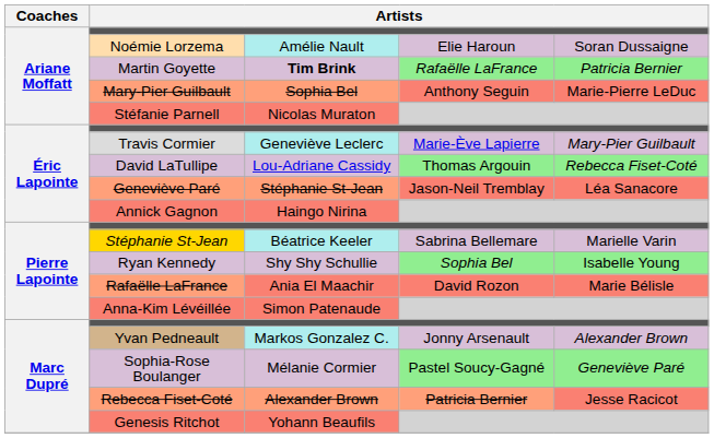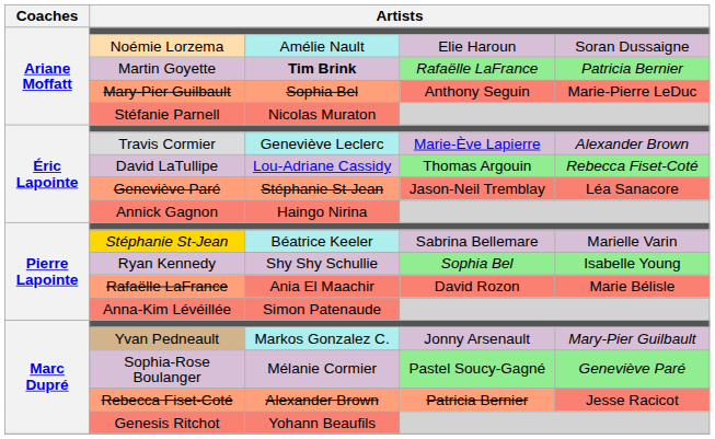 <table class="wikitable" style="text-align:center; line-height:17px; width:60%;">
 <tr>
 <th scope="col" width="12%">Coaches</th>
 <th scope="col" width="88%" colspan="4">Artists</th>
 </tr>
 <tr>
 <th rowspan="5"><a href='#'>Ariane Moffatt</a></th>
 <td colspan="4" style="background:#555555;"></td>
 </tr>
 <tr>
 <td style="background:navajowhite; width:22%">Noémie Lorzema</td>
 <td style="Background:paleturquoise; width:22%">Amélie Nault</td>
 <td style="background:thistle; width:22%">Elie Haroun</td>
 <td style="background:thistle; width:22%">Soran Dussaigne</td>
 </tr>
 <tr>
 <td style="background:thistle">Martin Goyette</td>
 <td style="background:thistle "><strong>Tim Brink</strong></td>
 <td style="background:lightgreen"><em>Rafaëlle LaFrance</em></td>
 <td style="background:lightgreen"><em>Patricia Bernier</em></td>
 </tr>
 <tr>
 <td style="background:lightsalmon"><s>Mary-Pier Guilbault</s></td>
 <td style="background:lightsalmon"><s>Sophia Bel</s></td>
 <td style="background:salmon">Anthony Seguin</td>
 <td style="background:salmon">Marie-Pierre LeDuc</td>
 </tr>
 <tr>
 <td style="background:salmon">Stéfanie Parnell</td>
 <td style="background:salmon">Nicolas Muraton</td>
 <td style="background:lightgray" colspan="2"></td>
 </tr>
 <tr>
 <th rowspan="5"><a href='#'>Éric Lapointe</a></th>
 <td colspan="4" style="background:#555555;"></td>
 </tr>
 <tr>
 <td style="background:gainsboro">Travis Cormier</td>
 <td style ="background:paleturquoise">Geneviève Leclerc</td>
 <td style="background:thistle"><a href='#'>Marie-Ève Lapierre</a></td>
-<td style="background:thistle"><em>Mary-Pier Guilbault</em></td>
+<td style="background:thistle"><em>Alexander Brown</em></td>
 </tr>
 <tr>
 <td style="background:thistle ">David LaTullipe</td>
 <td style="background:thistle "><a href='#'>Lou-Adriane Cassidy</a></td>
 <td style="background:lightgreen">Thomas Argouin</td>
 <td style="background:lightgreen"><em>Rebecca Fiset-Coté</em></td>
 </tr>
 <tr>
 <td style="background:lightsalmon"><s>Geneviève Paré</s></td>
 <td style="background:lightsalmon"><s>Stéphanie St-Jean</s></td>
 <td style="background:salmon">Jason-Neil Tremblay</td>
 <td style="background:salmon">Léa Sanacore</td>
 </tr>
 <tr>
 <td style="background:salmon">Annick Gagnon</td>
 <td style="background:salmon">Haingo Nirina</td>
 <td style="background:lightgray" colspan="2"></td>
 </tr>
 <tr>
 <th rowspan="5"><a href='#'>Pierre Lapointe</a></th>
 <td colspan="4" style="background:#555555;"></td>
 </tr>
 <tr>
 <td style="background:gold"><em>Stéphanie St-Jean</em></td>
 <td style="background:paleturquoise">Béatrice Keeler</td>
 <td style="background:thistle">Sabrina Bellemare</td>
 <td style="background:thistle">Marielle Varin</td>
 </tr>
 <tr>
 <td style ="background:thistle">Ryan Kennedy</td>
 <td style ="background:thistle">Shy Shy Schullie</td>
 <td style="background:lightgreen"><em>Sophia Bel</em></td>
 <td style="background:lightgreen">Isabelle Young</td>
 </tr>
 <tr>
 <td style="background:lightsalmon"><s>Rafaëlle LaFrance</s></td>
 <td style="background:salmon">Ania El Maachir</td>
 <td style="background:salmon">David Rozon</td>
 <td style="background:salmon">Marie Bélisle</td>
 </tr>
 <tr>
 <td style="background:salmon">Anna-Kim Lévéillée</td>
 <td style="background:salmon">Simon Patenaude</td>
 <td style="background:lightgray" colspan="2"></td>
 </tr>
 <tr>
 <th rowspan="5"><a href='#'>Marc Dupré</a></th>
 <td colspan="4" style="background:#555555;"></td>
 </tr>
 <tr>
 <td style="background:tan">Yvan Pedneault</td>
 <td style="background:paleturquoise">Markos Gonzalez C.</td>
 <td style="background:thistle">Jonny Arsenault</td>
-<td style="background:thistle"><em>Alexander Brown</em></td>
+<td style="background:thistle"><em>Mary-Pier Guilbault</em></td>
 </tr>
 <tr>
 <td style ="background:thistle">Sophia-Rose Boulanger</td>
 <td style ="background:thistle ">Mélanie Cormier</td>
 <td style="background:lightgreen">Pastel Soucy-Gagné</td>
 <td style="background:lightgreen"><em>Geneviève Paré</em></td>
 </tr>
 <tr>
 <td style="background:lightsalmon"><s>Rebecca Fiset-Coté</s></td>
 <td style="background:lightsalmon"><s>Alexander Brown</s></td>
 <td style="background:lightsalmon"><s>Patricia Bernier</s></td>
 <td style="background:salmon">Jesse Racicot</td>
 </tr>
 <tr>
 <td style="background:salmon">Genesis Ritchot</td>
 <td style="background:salmon">Yohann Beaufils</td>
 <td style="background:lightgray" colspan="2"></td>
 </tr>
 <tr>
 </tr>
 </table>
